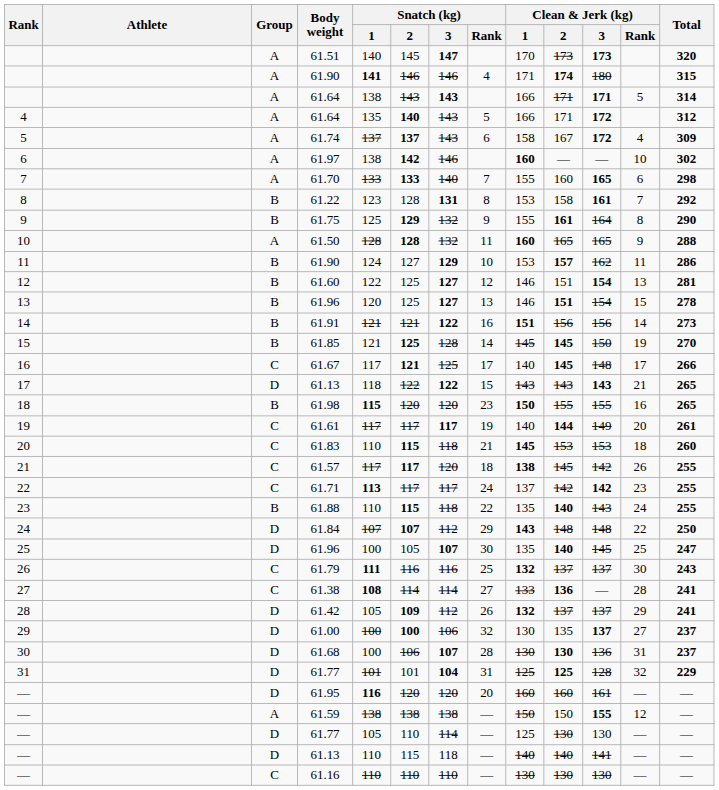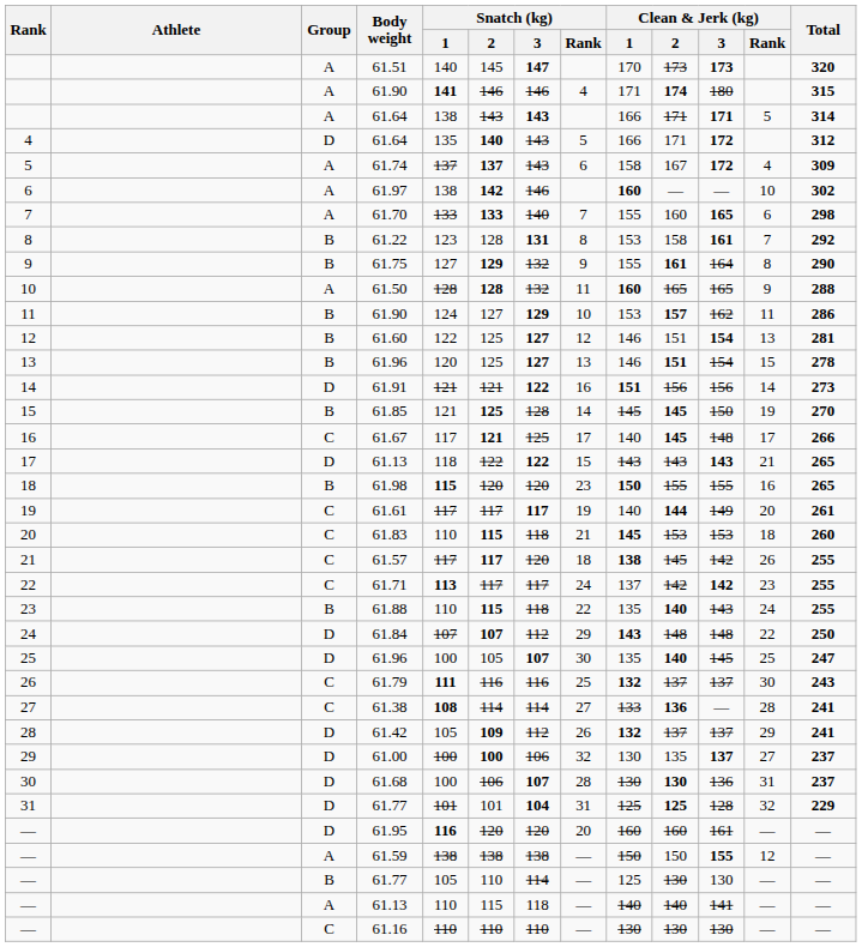 <table class = "wikitable" style="text-align:center;">
 <tr>
 <th rowspan=2 width=40>Rank</th>
 <th rowspan=2 width=250>Athlete</th>
 <th rowspan=2 width=50>Group</th>
 <th rowspan=2 width=60>Body weight</th>
 <th colspan=4>Snatch (kg)</th>
 <th colspan=4>Clean & Jerk (kg)</th>
 <th rowspan=2 width=60>Total</th>
 </tr>
 <tr>
 <th width=40>1</th>
 <th width=40>2</th>
 <th width=40>3</th>
 <th width=40>Rank</th>
 <th width=40>1</th>
 <th width=40>2</th>
 <th width=40>3</th>
 <th width=40>Rank</th>
 </tr>
 <tr>
 <td></td>
 <td align=left></td>
 <td>A</td>
 <td>61.51</td>
 <td>140</td>
 <td>145</td>
 <td><strong>147</strong></td>
 <td></td>
 <td>170</td>
 <td><s>173 </s></td>
 <td><strong>173</strong></td>
 <td></td>
 <td><strong>320</strong></td>
 </tr>
 <tr>
 <td></td>
 <td align=left></td>
 <td>A</td>
 <td>61.90</td>
 <td><strong>141</strong></td>
 <td><s>146 </s></td>
 <td><s>146 </s></td>
 <td>4</td>
 <td>171</td>
 <td><strong>174</strong></td>
 <td><s>180 </s></td>
 <td></td>
 <td><strong>315</strong></td>
 </tr>
 <tr>
 <td></td>
 <td align=left></td>
 <td>A</td>
 <td>61.64</td>
 <td>138</td>
 <td><s>143 </s></td>
 <td><strong>143</strong></td>
 <td></td>
 <td>166</td>
 <td><s>171 </s></td>
 <td><strong>171</strong></td>
 <td>5</td>
 <td><strong>314</strong></td>
 </tr>
 <tr>
 <td>4</td>
 <td align=left></td>
-<td>A</td>
+<td>D</td>
 <td>61.64</td>
 <td>135</td>
 <td><strong>140</strong></td>
 <td><s>143 </s></td>
 <td>5</td>
 <td>166</td>
 <td>171</td>
 <td><strong>172</strong></td>
 <td></td>
 <td><strong>312</strong></td>
 </tr>
 <tr>
 <td>5</td>
 <td align=left></td>
 <td>A</td>
 <td>61.74</td>
 <td><s>137 </s></td>
 <td><strong>137</strong></td>
 <td><s>143 </s></td>
 <td>6</td>
 <td>158</td>
 <td>167</td>
 <td><strong>172</strong></td>
 <td>4</td>
 <td><strong>309</strong></td>
 </tr>
 <tr>
 <td>6</td>
 <td align=left></td>
 <td>A</td>
 <td>61.97</td>
 <td>138</td>
 <td><strong>142</strong></td>
 <td><s>146 </s></td>
 <td></td>
 <td><strong>160</strong></td>
 <td>—</td>
 <td>—</td>
 <td>10</td>
 <td><strong>302</strong></td>
 </tr>
 <tr>
 <td>7</td>
 <td align=left></td>
 <td>A</td>
 <td>61.70</td>
 <td><s>133 </s></td>
 <td><strong>133</strong></td>
 <td><s>140 </s></td>
 <td>7</td>
 <td>155</td>
 <td>160</td>
 <td><strong>165</strong></td>
 <td>6</td>
 <td><strong>298</strong></td>
 </tr>
 <tr>
 <td>8</td>
 <td align=left></td>
 <td>B</td>
 <td>61.22</td>
 <td>123</td>
 <td>128</td>
 <td><strong>131</strong></td>
 <td>8</td>
 <td>153</td>
 <td>158</td>
 <td><strong>161</strong></td>
 <td>7</td>
 <td><strong>292</strong></td>
 </tr>
 <tr>
 <td>9</td>
 <td align=left></td>
 <td>B</td>
 <td>61.75</td>
-<td>125</td>
+<td>127</td>
 <td><strong>129</strong></td>
 <td><s>132 </s></td>
 <td>9</td>
 <td>155</td>
 <td><strong>161</strong></td>
 <td><s>164 </s></td>
 <td>8</td>
 <td><strong>290</strong></td>
 </tr>
 <tr>
 <td>10</td>
 <td align=left></td>
 <td>A</td>
 <td>61.50</td>
 <td><s>128 </s></td>
 <td><strong>128</strong></td>
 <td><s>132 </s></td>
 <td>11</td>
 <td><strong>160</strong></td>
 <td><s>165 </s></td>
 <td><s>165 </s></td>
 <td>9</td>
 <td><strong>288</strong></td>
 </tr>
 <tr>
 <td>11</td>
 <td align=left></td>
 <td>B</td>
 <td>61.90</td>
 <td>124</td>
 <td>127</td>
 <td><strong>129</strong></td>
 <td>10</td>
 <td>153</td>
 <td><strong>157</strong></td>
 <td><s>162 </s></td>
 <td>11</td>
 <td><strong>286</strong></td>
 </tr>
 <tr>
 <td>12</td>
 <td align=left></td>
 <td>B</td>
 <td>61.60</td>
 <td>122</td>
 <td>125</td>
 <td><strong>127</strong></td>
 <td>12</td>
 <td>146</td>
 <td>151</td>
 <td><strong>154</strong></td>
 <td>13</td>
 <td><strong>281</strong></td>
 </tr>
 <tr>
 <td>13</td>
 <td align=left></td>
 <td>B</td>
 <td>61.96</td>
 <td>120</td>
 <td>125</td>
 <td><strong>127</strong></td>
 <td>13</td>
 <td>146</td>
 <td><strong>151</strong></td>
 <td><s>154 </s></td>
 <td>15</td>
 <td><strong>278</strong></td>
 </tr>
 <tr>
 <td>14</td>
 <td align=left></td>
-<td>B</td>
+<td>D</td>
 <td>61.91</td>
 <td><s>121 </s></td>
 <td><s>121 </s></td>
 <td><strong>122</strong></td>
 <td>16</td>
 <td><strong>151</strong></td>
 <td><s>156 </s></td>
 <td><s>156 </s></td>
 <td>14</td>
 <td><strong>273</strong></td>
 </tr>
 <tr>
 <td>15</td>
 <td align=left></td>
 <td>B</td>
 <td>61.85</td>
 <td>121</td>
 <td><strong>125</strong></td>
 <td><s>128 </s></td>
 <td>14</td>
 <td><s>145 </s></td>
 <td><strong>145</strong></td>
 <td><s>150 </s></td>
 <td>19</td>
 <td><strong>270</strong></td>
 </tr>
 <tr>
 <td>16</td>
 <td align=left></td>
 <td>C</td>
 <td>61.67</td>
 <td>117</td>
 <td><strong>121</strong></td>
 <td><s>125 </s></td>
 <td>17</td>
 <td>140</td>
 <td><strong>145</strong></td>
 <td><s>148 </s></td>
 <td>17</td>
 <td><strong>266</strong></td>
 </tr>
 <tr>
 <td>17</td>
 <td align=left></td>
 <td>D</td>
 <td>61.13</td>
 <td>118</td>
 <td><s>122 </s></td>
 <td><strong>122</strong></td>
 <td>15</td>
 <td><s>143 </s></td>
 <td><s>143 </s></td>
 <td><strong>143</strong></td>
 <td>21</td>
 <td><strong>265</strong></td>
 </tr>
 <tr>
 <td>18</td>
 <td align=left></td>
 <td>B</td>
 <td>61.98</td>
 <td><strong>115</strong></td>
 <td><s>120 </s></td>
 <td><s>120 </s></td>
 <td>23</td>
 <td><strong>150</strong></td>
 <td><s>155 </s></td>
 <td><s>155 </s></td>
 <td>16</td>
 <td><strong>265</strong></td>
 </tr>
 <tr>
 <td>19</td>
 <td align=left></td>
 <td>C</td>
 <td>61.61</td>
 <td><s>117 </s></td>
 <td><s>117 </s></td>
 <td><strong>117</strong></td>
 <td>19</td>
 <td>140</td>
 <td><strong>144</strong></td>
 <td><s>149 </s></td>
 <td>20</td>
 <td><strong>261</strong></td>
 </tr>
 <tr>
 <td>20</td>
 <td align=left></td>
 <td>C</td>
 <td>61.83</td>
 <td>110</td>
 <td><strong>115</strong></td>
 <td><s>118 </s></td>
 <td>21</td>
 <td><strong>145</strong></td>
 <td><s>153 </s></td>
 <td><s>153 </s></td>
 <td>18</td>
 <td><strong>260</strong></td>
 </tr>
 <tr>
 <td>21</td>
 <td align=left></td>
 <td>C</td>
 <td>61.57</td>
 <td><s>117 </s></td>
 <td><strong>117</strong></td>
 <td><s>120 </s></td>
 <td>18</td>
 <td><strong>138</strong></td>
 <td><s>145 </s></td>
 <td><s>142 </s></td>
 <td>26</td>
 <td><strong>255</strong></td>
 </tr>
 <tr>
 <td>22</td>
 <td align=left></td>
 <td>C</td>
 <td>61.71</td>
 <td><strong>113</strong></td>
 <td><s>117 </s></td>
 <td><s>117 </s></td>
 <td>24</td>
 <td>137</td>
 <td><s>142 </s></td>
 <td><strong>142</strong></td>
 <td>23</td>
 <td><strong>255</strong></td>
 </tr>
 <tr>
 <td>23</td>
 <td align=left></td>
 <td>B</td>
 <td>61.88</td>
 <td>110</td>
 <td><strong>115</strong></td>
 <td><s>118 </s></td>
 <td>22</td>
 <td>135</td>
 <td><strong>140</strong></td>
 <td><s>143 </s></td>
 <td>24</td>
 <td><strong>255</strong></td>
 </tr>
 <tr>
 <td>24</td>
 <td align=left></td>
 <td>D</td>
 <td>61.84</td>
 <td><s>107 </s></td>
 <td><strong>107</strong></td>
 <td><s>112 </s></td>
 <td>29</td>
 <td><strong>143</strong></td>
 <td><s>148 </s></td>
 <td><s>148 </s></td>
 <td>22</td>
 <td><strong>250</strong></td>
 </tr>
 <tr>
 <td>25</td>
 <td align=left></td>
 <td>D</td>
 <td>61.96</td>
 <td>100</td>
 <td>105</td>
 <td><strong>107</strong></td>
 <td>30</td>
 <td>135</td>
 <td><strong>140</strong></td>
 <td><s>145 </s></td>
 <td>25</td>
 <td><strong>247</strong></td>
 </tr>
 <tr>
 <td>26</td>
 <td align=left></td>
 <td>C</td>
 <td>61.79</td>
 <td><strong>111</strong></td>
 <td><s>116 </s></td>
 <td><s>116 </s></td>
 <td>25</td>
 <td><strong>132</strong></td>
 <td><s>137 </s></td>
 <td><s>137 </s></td>
 <td>30</td>
 <td><strong>243</strong></td>
 </tr>
 <tr>
 <td>27</td>
 <td align=left></td>
 <td>C</td>
 <td>61.38</td>
 <td><strong>108</strong></td>
 <td><s>114 </s></td>
 <td><s>114 </s></td>
 <td>27</td>
 <td><s>133 </s></td>
 <td><strong>136</strong></td>
 <td>—</td>
 <td>28</td>
 <td><strong>241</strong></td>
 </tr>
 <tr>
 <td>28</td>
 <td align=left></td>
 <td>D</td>
 <td>61.42</td>
 <td>105</td>
 <td><strong>109</strong></td>
 <td><s>112 </s></td>
 <td>26</td>
 <td><strong>132</strong></td>
 <td><s>137 </s></td>
 <td><s>137 </s></td>
 <td>29</td>
 <td><strong>241</strong></td>
 </tr>
 <tr>
 <td>29</td>
 <td align=left></td>
 <td>D</td>
 <td>61.00</td>
 <td><s>100 </s></td>
 <td><strong>100</strong></td>
 <td><s>106 </s></td>
 <td>32</td>
 <td>130</td>
 <td>135</td>
 <td><strong>137</strong></td>
 <td>27</td>
 <td><strong>237</strong></td>
 </tr>
 <tr>
 <td>30</td>
 <td align=left></td>
 <td>D</td>
 <td>61.68</td>
 <td>100</td>
 <td><s>106 </s></td>
 <td><strong>107</strong></td>
 <td>28</td>
 <td><s>130 </s></td>
 <td><strong>130</strong></td>
 <td><s>136 </s></td>
 <td>31</td>
 <td><strong>237</strong></td>
 </tr>
 <tr>
 <td>31</td>
 <td align=left></td>
 <td>D</td>
 <td>61.77</td>
 <td><s>101 </s></td>
 <td>101</td>
 <td><strong>104</strong></td>
 <td>31</td>
 <td><s>125 </s></td>
 <td><strong>125</strong></td>
 <td><s>128 </s></td>
 <td>32</td>
 <td><strong>229</strong></td>
 </tr>
 <tr>
 <td>—</td>
 <td align=left></td>
 <td>D</td>
 <td>61.95</td>
 <td><strong>116</strong></td>
 <td><s>120 </s></td>
 <td><s>120 </s></td>
 <td>20</td>
 <td><s>160 </s></td>
 <td><s>160 </s></td>
 <td><s>161 </s></td>
 <td>—</td>
 <td>—</td>
 </tr>
 <tr>
 <td>—</td>
 <td align=left></td>
 <td>A</td>
 <td>61.59</td>
 <td><s>138 </s></td>
 <td><s>138 </s></td>
 <td><s>138 </s></td>
 <td>—</td>
 <td><s>150 </s></td>
 <td>150</td>
 <td><strong>155</strong></td>
 <td>12</td>
 <td>—</td>
 </tr>
 <tr>
 <td>—</td>
 <td align=left></td>
-<td>D</td>
+<td>B</td>
 <td>61.77</td>
 <td>105</td>
 <td>110</td>
 <td><s>114 </s></td>
 <td>—</td>
 <td>125</td>
 <td><s>130 </s></td>
 <td>130</td>
 <td>—</td>
 <td>—</td>
 </tr>
 <tr>
 <td>—</td>
 <td align=left></td>
-<td>D</td>
+<td>A</td>
 <td>61.13</td>
 <td>110</td>
 <td>115</td>
 <td>118</td>
 <td>—</td>
 <td><s>140 </s></td>
 <td><s>140 </s></td>
 <td><s>141 </s></td>
 <td>—</td>
 <td>—</td>
 </tr>
 <tr>
 <td>—</td>
 <td align=left></td>
 <td>C</td>
 <td>61.16</td>
 <td><s>110 </s></td>
 <td><s>110 </s></td>
 <td><s>110 </s></td>
 <td>—</td>
 <td><s>130 </s></td>
 <td><s>130 </s></td>
 <td><s>130 </s></td>
 <td>—</td>
 <td>—</td>
 </tr>
 </table>
